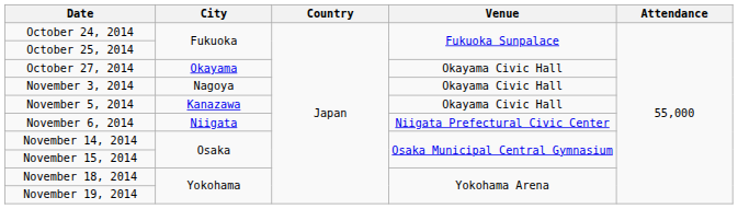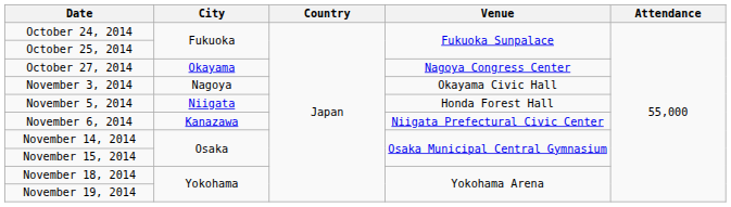 <table class="wikitable" style="text-align:center;">
 <tr>
 <th width="170">Date</th>
 <th width="130">City</th>
 <th width="130">Country</th>
 <th width="260">Venue</th>
 <th width="130">Attendance</th>
 </tr>
 <tr>
 <td>October 24, 2014</td>
 <td rowspan="2">Fukuoka</td>
 <td rowspan="10">Japan</td>
 <td rowspan="2"><a href='#'>Fukuoka Sunpalace</a></td>
 <td rowspan="10">55,000</td>
 </tr>
 <tr>
 <td>October 25, 2014</td>
 </tr>
 <tr>
 <td>October 27, 2014</td>
 <td><a href='#'>Okayama</a></td>
-<td>Okayama Civic Hall</td>
+<td><a href='#'>Nagoya Congress Center</a></td>
 </tr>
 <tr>
 <td>November 3, 2014</td>
 <td>Nagoya</td>
 <td>Okayama Civic Hall</td>
 </tr>
 <tr>
 <td>November 5, 2014</td>
-<td><a href='#'>Kanazawa</a></td>
-<td>Okayama Civic Hall</td>
+<td><a href='#'>Niigata</a></td>
+<td>Honda Forest Hall</td>
 </tr>
 <tr>
 <td>November 6, 2014</td>
-<td><a href='#'>Niigata</a></td>
+<td><a href='#'>Kanazawa</a></td>
 <td><a href='#'>Niigata Prefectural Civic Center</a></td>
 </tr>
 <tr>
 <td>November 14, 2014</td>
 <td rowspan="2">Osaka</td>
 <td rowspan="2"><a href='#'>Osaka Municipal Central Gymnasium</a></td>
 </tr>
 <tr>
 <td>November 15, 2014</td>
 </tr>
 <tr>
 <td>November 18, 2014</td>
 <td rowspan="2">Yokohama</td>
 <td rowspan="2">Yokohama Arena</td>
 </tr>
 <tr>
 <td>November 19, 2014</td>
 </tr>
 </table>
